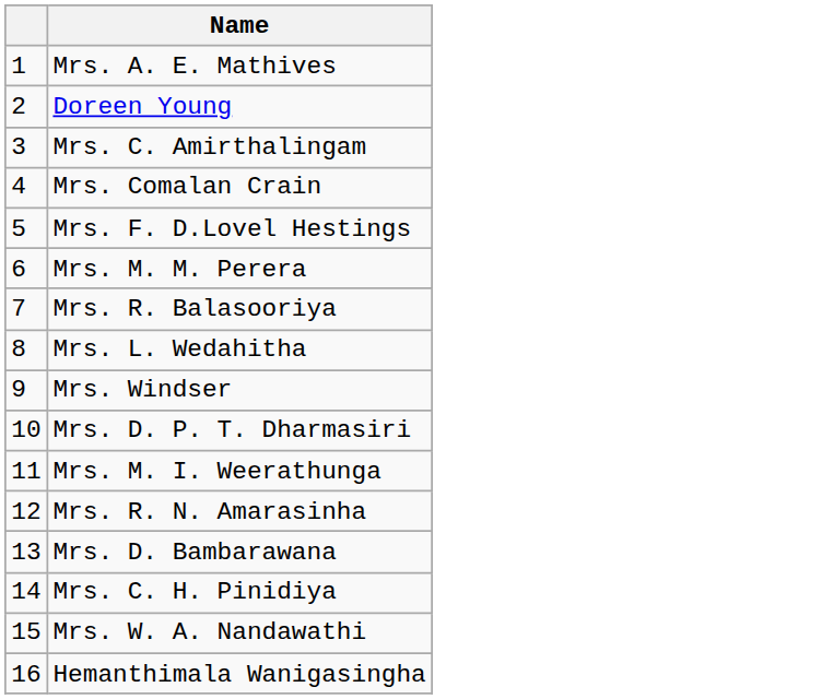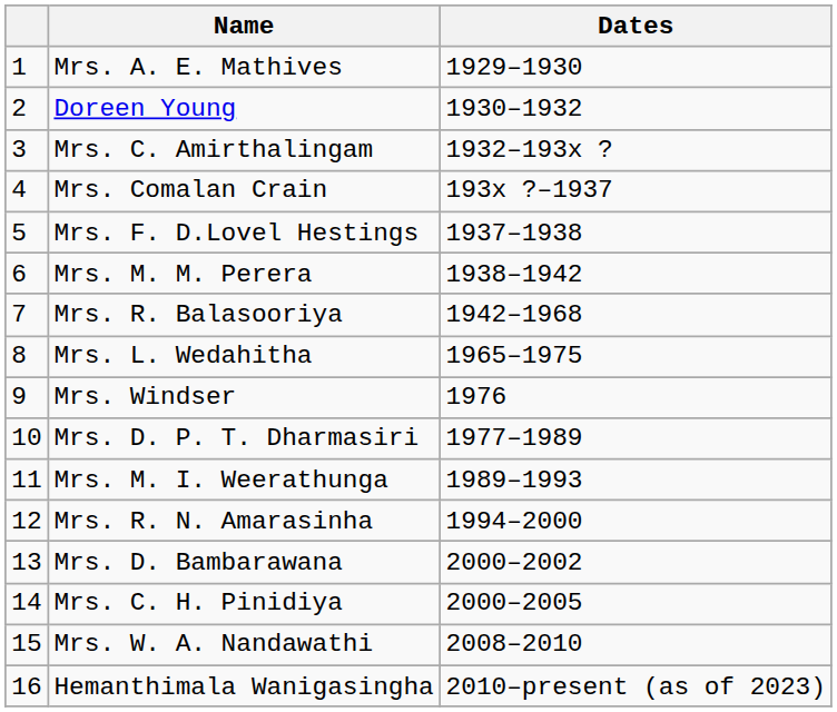 <table class="wikitable">
 <tr>
 <th> </th>
 <th>Name</th>
+<th>Dates</th>
 </tr>
 <tr>
 <td>1</td>
 <td>Mrs. A. E. Mathives</td>
+<td>1929–1930</td>
 </tr>
 <tr>
 <td>2</td>
 <td><a href='#'>Doreen Young</a></td>
+<td>1930–1932</td>
 </tr>
 <tr>
 <td>3</td>
 <td>Mrs. C. Amirthalingam</td>
+<td>1932–193x ?</td>
 </tr>
 <tr>
 <td>4</td>
 <td>Mrs. Comalan Crain</td>
+<td>193x ?–1937</td>
 </tr>
 <tr>
 <td>5</td>
 <td>Mrs. F. D.Lovel Hestings</td>
+<td>1937–1938</td>
 </tr>
 <tr>
 <td>6</td>
 <td>Mrs. M. M. Perera</td>
+<td>1938–1942</td>
 </tr>
 <tr>
 <td>7</td>
 <td>Mrs. R. Balasooriya</td>
+<td>1942–1968</td>
 </tr>
 <tr>
 <td>8</td>
 <td>Mrs. L. Wedahitha</td>
+<td>1965–1975</td>
 </tr>
 <tr>
 <td>9</td>
 <td>Mrs. Windser</td>
+<td>1976</td>
 </tr>
 <tr>
 <td>10</td>
 <td>Mrs. D. P. T. Dharmasiri</td>
+<td>1977–1989</td>
 </tr>
 <tr>
 <td>11</td>
 <td>Mrs. M. I. Weerathunga</td>
+<td>1989–1993</td>
 </tr>
 <tr>
 <td>12</td>
 <td>Mrs. R. N. Amarasinha</td>
+<td>1994–2000</td>
 </tr>
 <tr>
 <td>13</td>
 <td>Mrs. D. Bambarawana</td>
+<td>2000–2002</td>
 </tr>
 <tr>
 <td>14</td>
 <td>Mrs. C. H. Pinidiya</td>
+<td>2000–2005</td>
 </tr>
 <tr>
 <td>15</td>
 <td>Mrs. W. A. Nandawathi</td>
+<td>2008–2010</td>
 </tr>
 <tr>
 <td>16</td>
 <td>Hemanthimala Wanigasingha</td>
+<td>2010–present (as of 2023)</td>
 </tr>
 </table>
